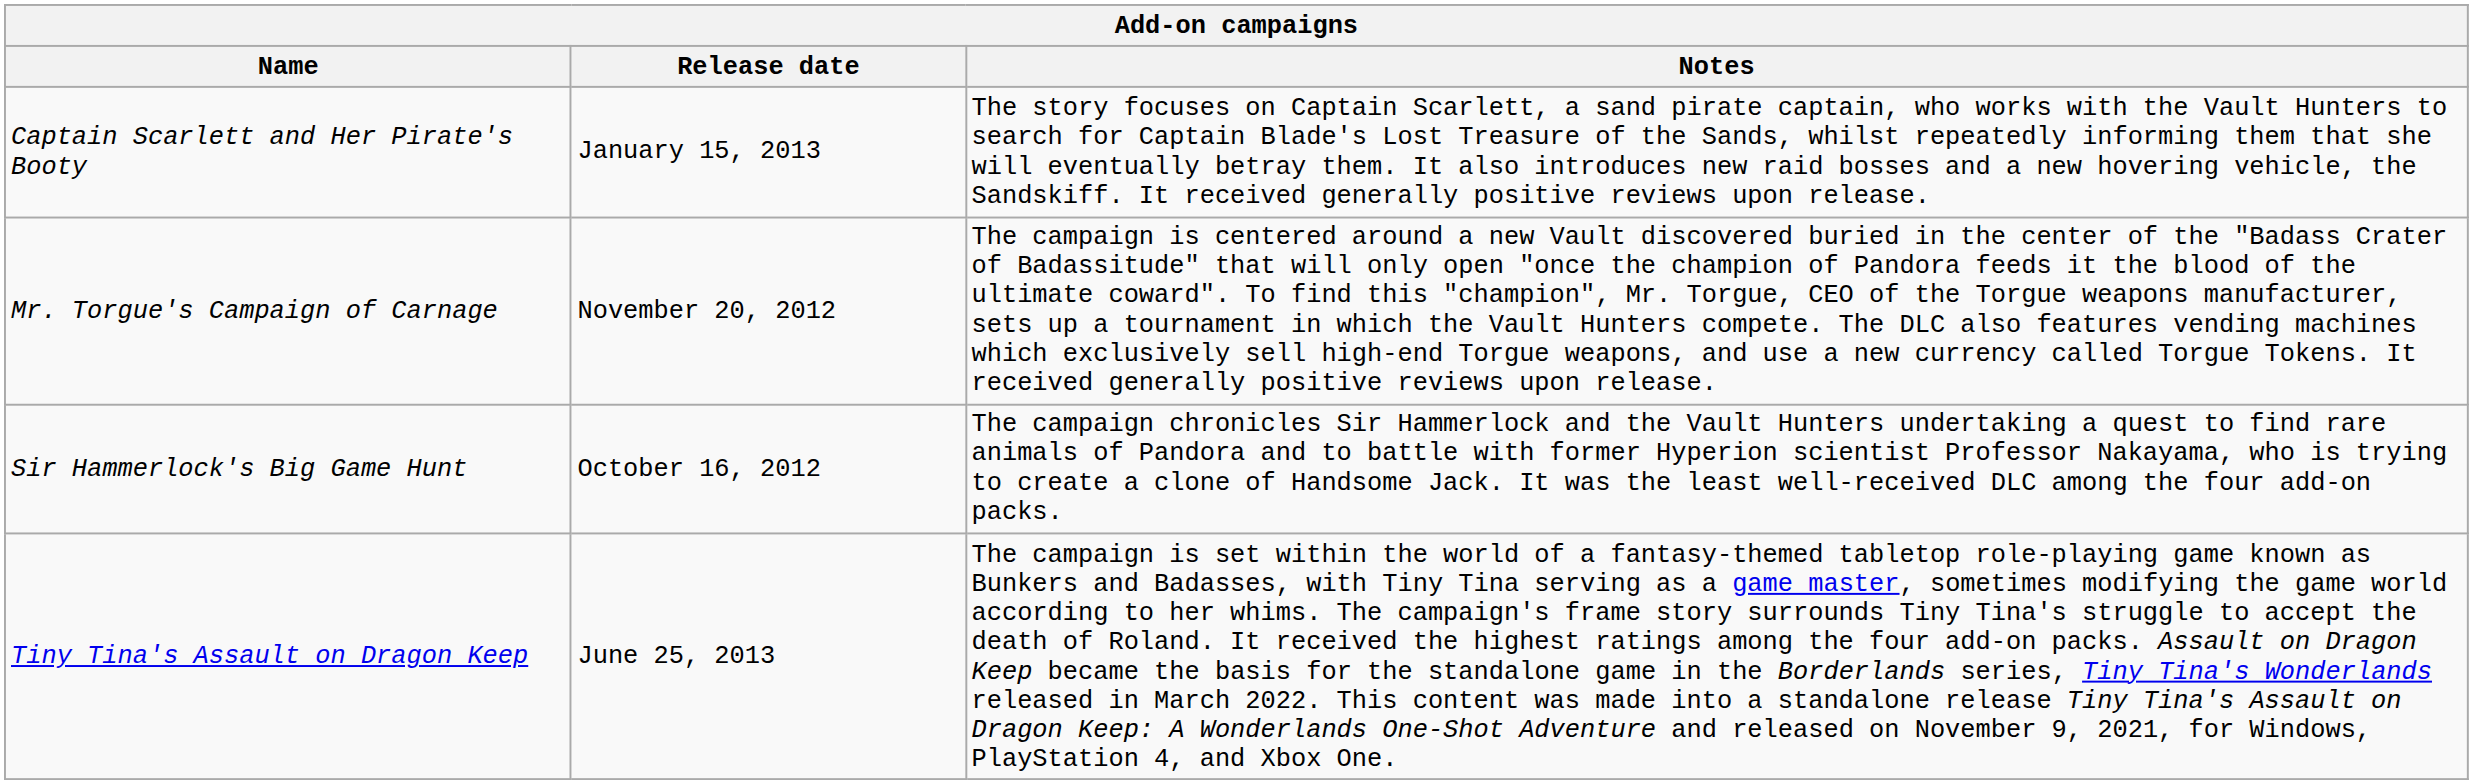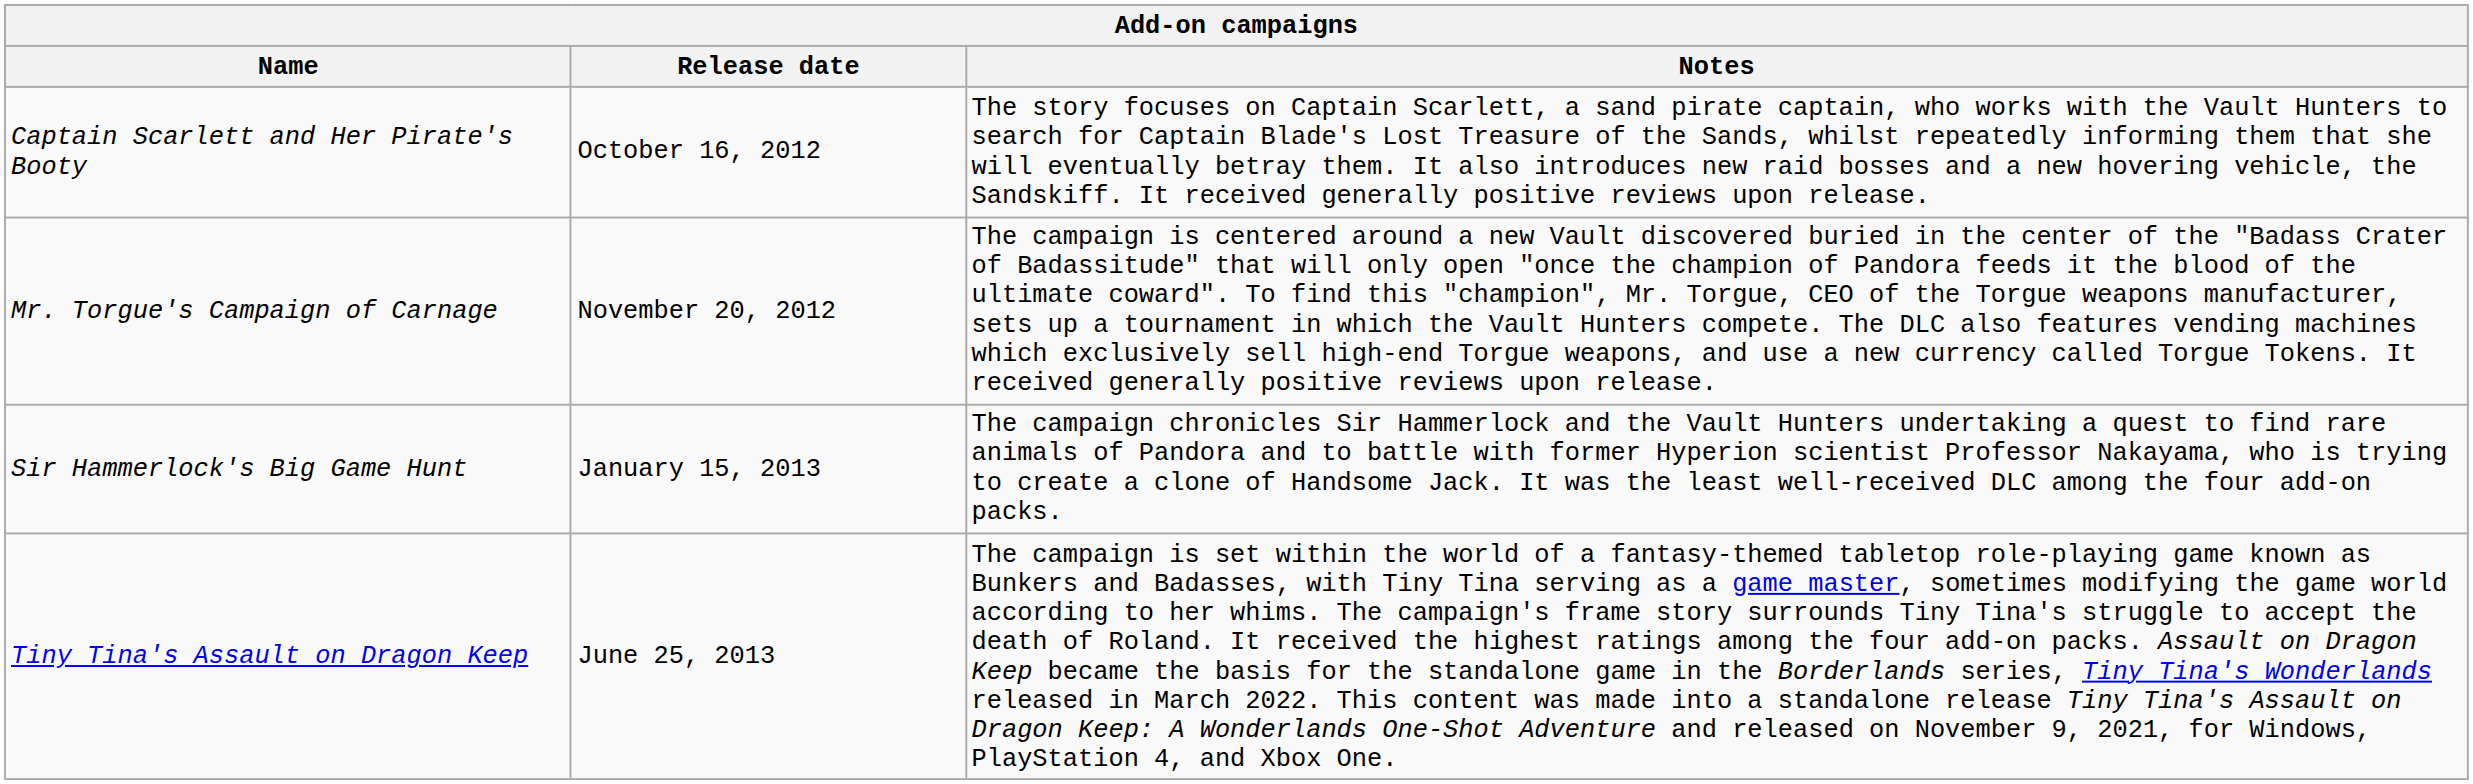 <table class="wikitable" style="width:100%;">
 <tr>
 <th colspan=4>Add-on campaigns</th>
 </tr>
 <tr>
 <th style="width:23%;">Name</th>
 <th style="width:16%;">Release date</th>
 <th style="width:70%;">Notes</th>
 </tr>
 <tr>
 <td><em>Captain Scarlett and Her Pirate's Booty</em></td>
-<td>January 15, 2013</td>
+<td>October 16, 2012</td>
 <td>The story focuses on Captain Scarlett, a sand pirate captain, who works with the Vault Hunters to search for Captain Blade's Lost Treasure of the Sands, whilst repeatedly informing them that she will eventually betray them. It also introduces new raid bosses and a new hovering vehicle, the Sandskiff. It received generally positive reviews upon release.</td>
 </tr>
 <tr>
 <td><em>Mr. Torgue's Campaign of Carnage</em></td>
 <td>November 20, 2012</td>
 <td>The campaign is centered around a new Vault discovered buried in the center of the "Badass Crater of Badassitude" that will only open "once the champion of Pandora feeds it the blood of the ultimate coward". To find this "champion", Mr. Torgue, CEO of the Torgue weapons manufacturer, sets up a tournament in which the Vault Hunters compete. The DLC also features vending machines which exclusively sell high-end Torgue weapons, and use a new currency called Torgue Tokens. It received generally positive reviews upon release.</td>
 </tr>
 <tr>
 <td><em>Sir Hammerlock's Big Game Hunt</em></td>
-<td>October 16, 2012</td>
+<td>January 15, 2013</td>
 <td>The campaign chronicles Sir Hammerlock and the Vault Hunters undertaking a quest to find rare animals of Pandora and to battle with former Hyperion scientist Professor Nakayama, who is trying to create a clone of Handsome Jack. It was the least well-received DLC among the four add-on packs.</td>
 </tr>
 <tr>
 <td><em><a href='#'>Tiny Tina's Assault on Dragon Keep</a></em></td>
 <td>June 25, 2013</td>
 <td>The campaign is set within the world of a fantasy-themed tabletop role-playing game known as Bunkers and Badasses, with Tiny Tina serving as a <a href='#'>game master</a>, sometimes modifying the game world according to her whims. The campaign's frame story surrounds Tiny Tina's struggle to accept the death of Roland. It received the highest ratings among the four add-on packs. <em>Assault on Dragon Keep</em> became the basis for the standalone game in the <em>Borderlands</em> series, <em><a href='#'>Tiny Tina's Wonderlands</a></em> released in March 2022. This content was made into a standalone release <em>Tiny Tina's Assault on Dragon Keep: A Wonderlands One-Shot Adventure</em> and released on November 9, 2021, for Windows, PlayStation 4, and Xbox One.</td>
 </tr>
 </table>
